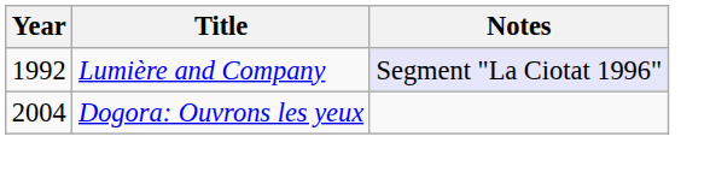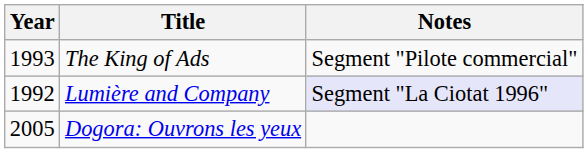 <table class="wikitable">
 <tr>
 <th>Year</th>
 <th>Title</th>
 <th>Notes</th>
 </tr>
 <tr>
+<td>1993</td>
+<td><em>The King of Ads</em></td>
+<td>Segment "Pilote commercial"</td>
+</tr>
+<tr>
 <td>1992</td>
 <td><em><a href='#'>Lumière and Company</a></em></td>
 <td style="background: lavender;">Segment "La Ciotat 1996"</td>
 </tr>
 <tr>
-<td>2004</td>
+<td>2005</td>
 <td><em><a href='#'>Dogora: Ouvrons les yeux</a></em></td>
 <td></td>
 </tr>
 </table>
